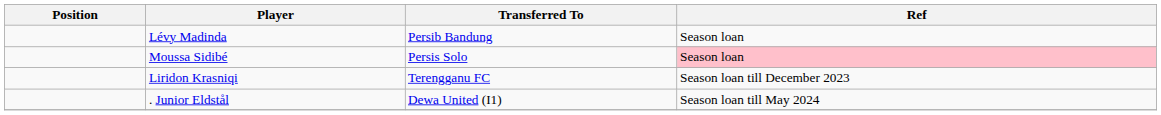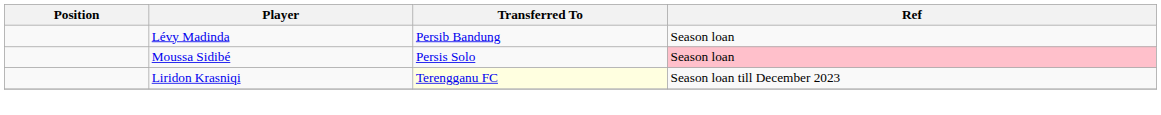 <table class="wikitable sortable" style="width:70%; font-size:100%; text-align:left;">
 <tr>
 <th>Position</th>
 <th>Player</th>
 <th>Transferred To</th>
 <th>Ref</th>
 </tr>
 <tr>
 <td></td>
 <td> <a href='#'>Lévy Madinda</a></td>
 <td> <a href='#'>Persib Bandung</a></td>
 <td>Season loan</td>
 </tr>
 <tr>
 <td></td>
 <td> <a href='#'>Moussa Sidibé</a></td>
 <td> <a href='#'>Persis Solo</a></td>
 <td style="background: pink;">Season loan</td>
 </tr>
 <tr>
 <td></td>
 <td> <a href='#'>Liridon Krasniqi</a></td>
-<td> <a href='#'>Terengganu FC</a></td>
+<td style="background: lightyellow;"> <a href='#'>Terengganu FC</a></td>
 <td>Season loan till December 2023</td>
-</tr>
-<tr>
-<td></td>
-<td>. <a href='#'>Junior Eldstål</a></td>
-<td> <a href='#'>Dewa United</a> (I1)</td>
-<td>Season loan till May 2024</td>
 </tr>
 <tr>
 </tr>
 </table>
